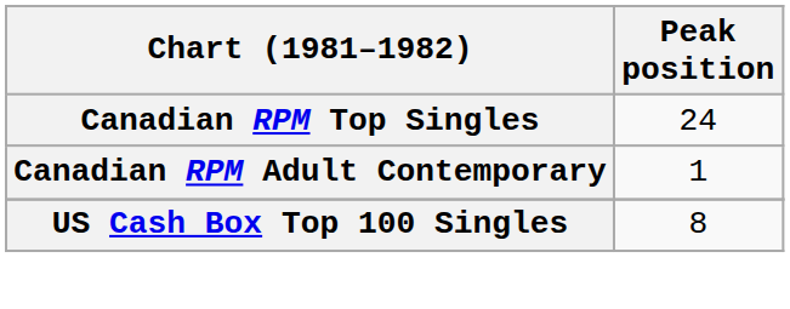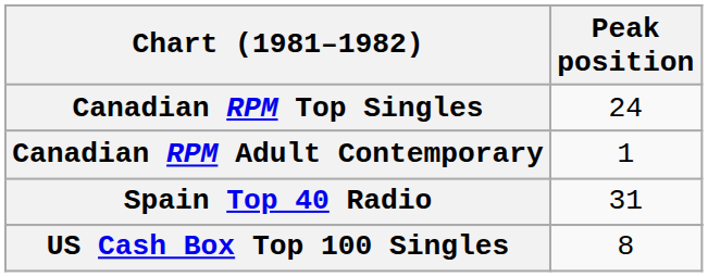 <table class="wikitable sortable plainrowheaders" style="text-align:center;">
 <tr>
 <th scope="col">Chart (1981–1982)</th>
 <th scope="col">Peak<br>position</th>
 </tr>
 <tr>
 <th scope="row">Canadian <a href='#'><em>RPM</em></a> Top Singles</th>
 <td style="text-align:center;">24</td>
 </tr>
 <tr>
 <th scope="row">Canadian <a href='#'><em>RPM</em></a> Adult Contemporary</th>
 <td style="text-align:center;">1</td>
 </tr>
 <tr>
+<th scope="row">Spain <a href='#'>Top 40</a> Radio</th>
+<td align="center">31</td>
+</tr>
+<tr>
 </tr>
 <tr>
 </tr>
 <tr>
 </tr>
 <tr>
 <th scope="row">US <a href='#'>Cash Box</a> Top 100 Singles</th>
 <td>8</td>
 </tr>
 </table>
